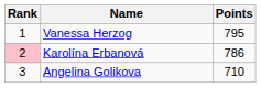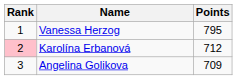 <table class="wikitable" border="1" style="text-align:center">
 <tr>
 <th width=30>Rank</th>
 <th width=220>Name</th>
 <th width=25>Points</th>
 </tr>
 <tr>
 <td>1</td>
 <td align="left"> <a href='#'>Vanessa Herzog</a></td>
 <td>795</td>
 </tr>
 <tr>
 <td style="background: pink;">2</td>
 <td align="left"> <a href='#'>Karolína Erbanová</a></td>
-<td>786</td>
+<td>712</td>
 </tr>
 <tr>
 <td>3</td>
 <td align="left"> <a href='#'>Angelina Golikova</a></td>
-<td>710</td>
+<td>709</td>
 </tr>
 </table>
